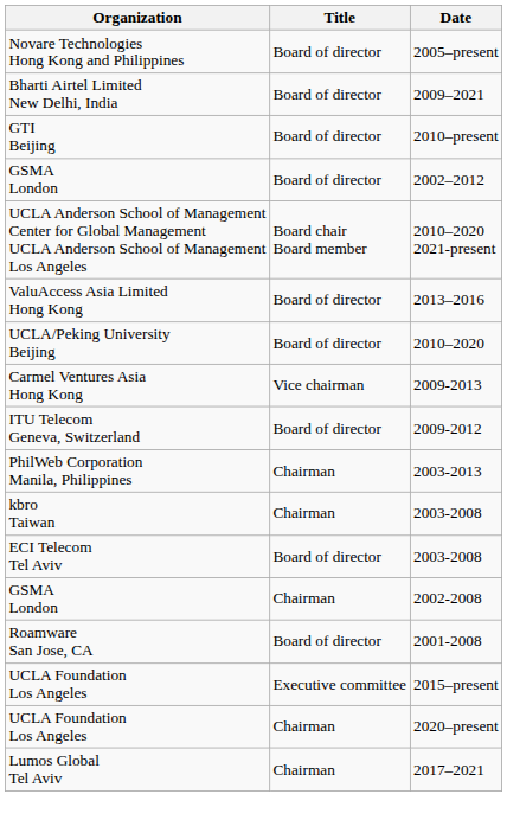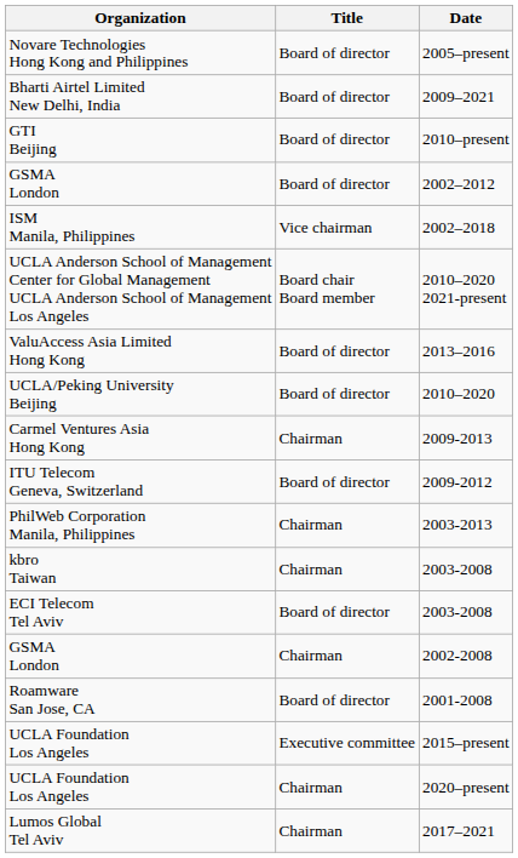 <table class="wikitable">
 <tr>
 <th>Organization</th>
 <th>Title</th>
 <th>Date</th>
 </tr>
 <tr>
 <td>Novare Technologies<br>Hong Kong and Philippines</td>
 <td>Board of director</td>
 <td>2005–present</td>
 </tr>
 <tr>
 <td>Bharti Airtel Limited<br>New Delhi, India</td>
 <td>Board of director</td>
 <td>2009–2021</td>
 </tr>
 <tr>
 <td>GTI<br>Beijing</td>
 <td>Board of director</td>
 <td>2010–present</td>
 </tr>
 <tr>
 <td>GSMA<br>London</td>
 <td>Board of director</td>
 <td>2002–2012</td>
 </tr>
 <tr>
+<td>ISM<br>Manila, Philippines</td>
+<td>Vice chairman</td>
+<td>2002–2018</td>
+</tr>
+<tr>
 <td>UCLA Anderson School of Management<br>Center for Global Management<br>UCLA Anderson School of Management<br>Los Angeles</td>
 <td>Board chair<br>Board member</td>
 <td>2010–2020<br>2021-present</td>
 </tr>
 <tr>
 <td>ValuAccess Asia Limited<br> Hong Kong</td>
 <td>Board of director</td>
 <td>2013–2016</td>
 </tr>
 <tr>
 <td>UCLA/Peking University<br>Beijing</td>
 <td>Board of director</td>
 <td>2010–2020</td>
 </tr>
 <tr>
 <td>Carmel Ventures Asia<br>Hong Kong</td>
-<td>Vice chairman</td>
+<td>Chairman</td>
 <td>2009-2013</td>
 </tr>
 <tr>
 <td>ITU Telecom<br>Geneva, Switzerland</td>
 <td>Board of director</td>
 <td>2009-2012</td>
 </tr>
 <tr>
 <td>PhilWeb Corporation<br>Manila, Philippines</td>
 <td>Chairman</td>
 <td>2003-2013</td>
 </tr>
 <tr>
 <td>kbro<br>Taiwan</td>
 <td>Chairman</td>
 <td>2003-2008</td>
 </tr>
 <tr>
 <td>ECI Telecom<br>Tel Aviv</td>
 <td>Board of director</td>
 <td>2003-2008</td>
 </tr>
 <tr>
 <td>GSMA<br>London</td>
 <td>Chairman</td>
 <td>2002-2008</td>
 </tr>
 <tr>
 <td>Roamware<br>San Jose, CA</td>
 <td>Board of director</td>
 <td>2001-2008</td>
 </tr>
 <tr>
 <td>UCLA Foundation<br>Los Angeles</td>
 <td>Executive committee</td>
 <td>2015–present</td>
 </tr>
 <tr>
 <td>UCLA Foundation<br>Los Angeles</td>
 <td>Chairman</td>
 <td>2020–present</td>
 </tr>
 <tr>
 <td>Lumos Global<br>Tel Aviv</td>
 <td>Chairman</td>
 <td>2017–2021</td>
 </tr>
 </table>
